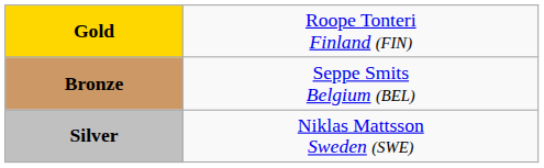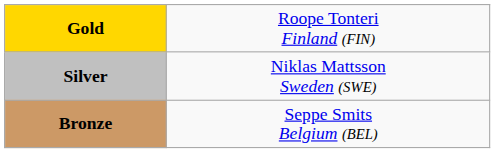 <table class="wikitable" style=" text-align:center; " width="35%">
 <tr>
 <td bgcolor="gold"><strong>Gold</strong></td>
 <td> <a href='#'>Roope Tonteri</a><br><em><a href='#'>Finland</a> <small>(FIN)</small></em></td>
 </tr>
 <tr>
+<td bgcolor="silver"><strong>Silver</strong></td>
+<td> <a href='#'>Niklas Mattsson</a><br><em><a href='#'>Sweden</a> <small>(SWE)</small></em></td>
+</tr>
+<tr>
 <td bgcolor="CC9966"><strong>Bronze</strong></td>
 <td> <a href='#'>Seppe Smits</a><br><em><a href='#'>Belgium</a> <small>(BEL)</small></em></td>
 </tr>
-<tr>
-<td bgcolor="silver"><strong>Silver</strong></td>
-<td> <a href='#'>Niklas Mattsson</a><br><em><a href='#'>Sweden</a> <small>(SWE)</small></em></td>
-</tr>
 </table>
